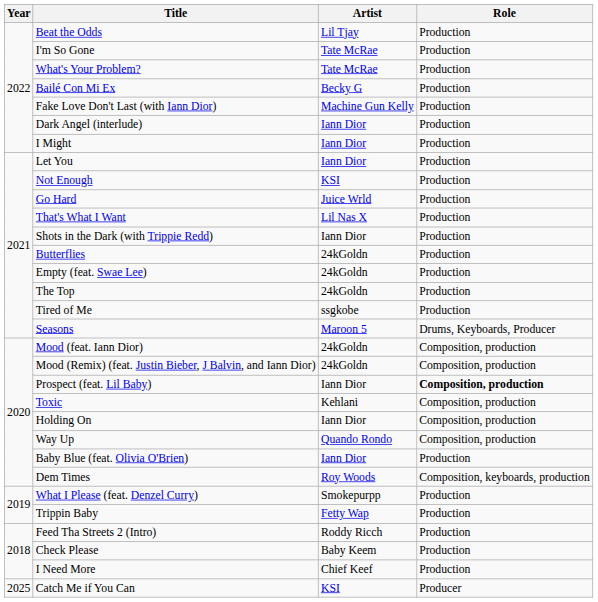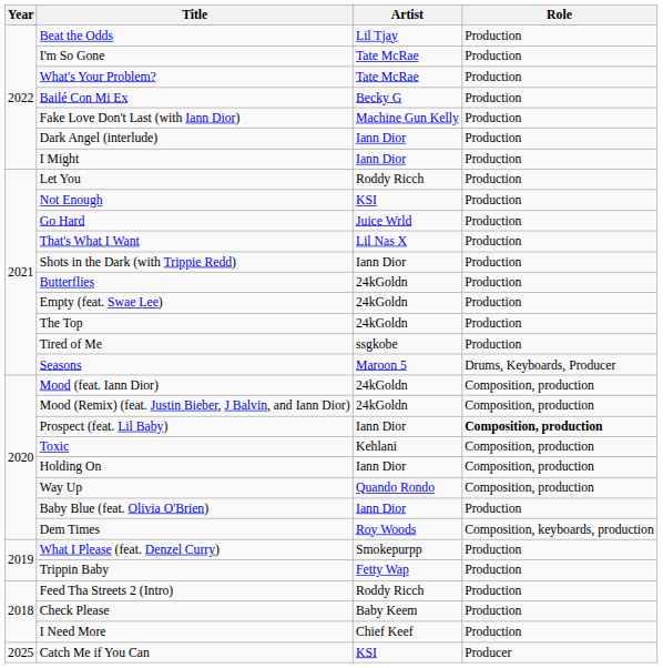 <table class="wikitable">
 <tr>
 <th>Year</th>
 <th>Title</th>
 <th>Artist</th>
 <th>Role</th>
 </tr>
 <tr>
 <td rowspan="7">2022</td>
 <td><a href='#'>Beat the Odds</a></td>
 <td><a href='#'>Lil Tjay</a></td>
 <td>Production</td>
 </tr>
 <tr>
 <td>I'm So Gone</td>
 <td><a href='#'>Tate McRae</a></td>
 <td>Production</td>
 </tr>
 <tr>
 <td><a href='#'>What's Your Problem?</a></td>
 <td><a href='#'>Tate McRae</a></td>
 <td>Production</td>
 </tr>
 <tr>
 <td><a href='#'>Bailé Con Mi Ex</a></td>
 <td><a href='#'>Becky G</a></td>
 <td>Production</td>
 </tr>
 <tr>
 <td>Fake Love Don't Last (with <a href='#'>Iann Dior</a>)</td>
 <td><a href='#'>Machine Gun Kelly</a></td>
 <td>Production</td>
 </tr>
 <tr>
 <td>Dark Angel (interlude)</td>
 <td><a href='#'>Iann Dior</a></td>
 <td>Production</td>
 </tr>
 <tr>
 <td>I Might</td>
 <td><a href='#'>Iann Dior</a></td>
 <td>Production</td>
 </tr>
 <tr>
 <td rowspan="10">2021</td>
 <td>Let You</td>
-<td><a href='#'>Iann Dior</a></td>
+<td>Roddy Ricch</td>
 <td>Production</td>
 </tr>
 <tr>
 <td><a href='#'>Not Enough</a></td>
 <td><a href='#'>KSI</a></td>
 <td>Production</td>
 </tr>
 <tr>
 <td><a href='#'>Go Hard</a></td>
 <td><a href='#'>Juice Wrld</a></td>
 <td>Production</td>
 </tr>
 <tr>
 <td><a href='#'>That's What I Want</a></td>
 <td><a href='#'>Lil Nas X</a></td>
 <td>Production</td>
 </tr>
 <tr>
 <td>Shots in the Dark (with <a href='#'>Trippie Redd</a>)</td>
 <td>Iann Dior</td>
 <td>Production</td>
 </tr>
 <tr>
 <td><a href='#'>Butterflies</a></td>
 <td>24kGoldn</td>
 <td>Production</td>
 </tr>
 <tr>
 <td>Empty (feat. <a href='#'>Swae Lee</a>)</td>
 <td>24kGoldn</td>
 <td>Production</td>
 </tr>
 <tr>
 <td>The Top</td>
 <td>24kGoldn</td>
 <td>Production</td>
 </tr>
 <tr>
 <td>Tired of Me</td>
 <td>ssgkobe</td>
 <td>Production</td>
 </tr>
 <tr>
 <td><a href='#'>Seasons</a></td>
 <td><a href='#'>Maroon 5</a></td>
 <td>Drums, Keyboards, Producer</td>
 </tr>
 <tr>
 <td rowspan="8">2020</td>
 <td><a href='#'>Mood</a> (feat. Iann Dior)</td>
 <td>24kGoldn</td>
 <td>Composition, production</td>
 </tr>
 <tr>
 <td>Mood (Remix) (feat. <a href='#'>Justin Bieber</a>, <a href='#'>J Balvin</a>, and Iann Dior)</td>
 <td>24kGoldn</td>
 <td>Composition, production</td>
 </tr>
 <tr>
 <td>Prospect (feat. <a href='#'>Lil Baby</a>)</td>
 <td>Iann Dior</td>
 <td><strong>Composition, production</strong></td>
 </tr>
 <tr>
 <td><a href='#'>Toxic</a></td>
 <td>Kehlani</td>
 <td>Composition, production</td>
 </tr>
 <tr>
 <td>Holding On</td>
 <td>Iann Dior</td>
 <td>Composition, production</td>
 </tr>
 <tr>
 <td>Way Up</td>
 <td><a href='#'>Quando Rondo</a></td>
 <td>Composition, production</td>
 </tr>
 <tr>
 <td>Baby Blue (feat. <a href='#'>Olivia O'Brien</a>)</td>
 <td><a href='#'>Iann Dior</a></td>
 <td>Production</td>
 </tr>
 <tr>
 <td>Dem Times</td>
 <td><a href='#'>Roy Woods</a></td>
 <td>Composition, keyboards, production</td>
 </tr>
 <tr>
 <td rowspan="2">2019</td>
 <td><a href='#'>What I Please</a> (feat. <a href='#'>Denzel Curry</a>)</td>
 <td>Smokepurpp</td>
 <td>Production</td>
 </tr>
 <tr>
 <td>Trippin Baby</td>
 <td><a href='#'>Fetty Wap</a></td>
 <td>Production</td>
 </tr>
 <tr>
 <td rowspan="3">2018</td>
 <td>Feed Tha Streets 2 (Intro)</td>
 <td>Roddy Ricch</td>
 <td>Production</td>
 </tr>
 <tr>
 <td>Check Please</td>
 <td>Baby Keem</td>
 <td>Production</td>
 </tr>
 <tr>
 <td>I Need More</td>
 <td>Chief Keef</td>
 <td>Production</td>
 </tr>
 <tr>
 <td>2025</td>
 <td>Catch Me if You Can</td>
 <td><a href='#'>KSI</a></td>
 <td>Producer</td>
 </tr>
 </table>
